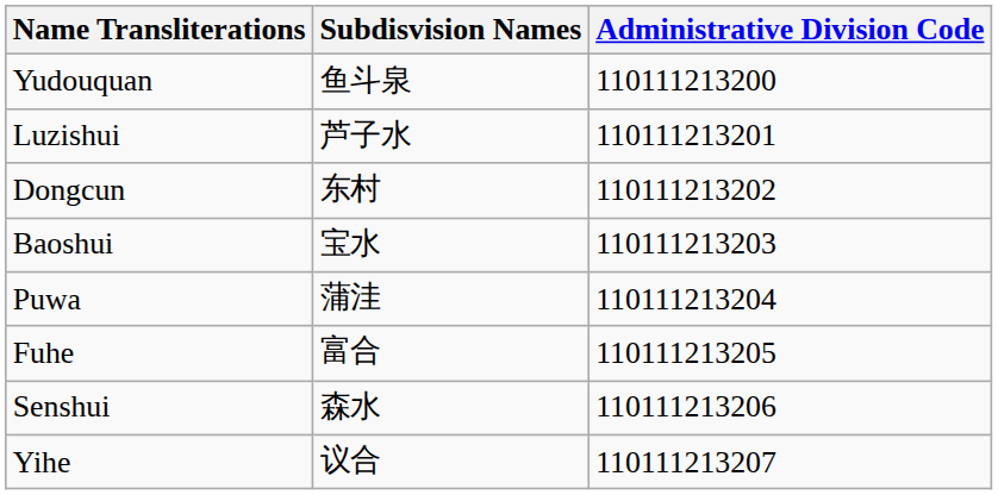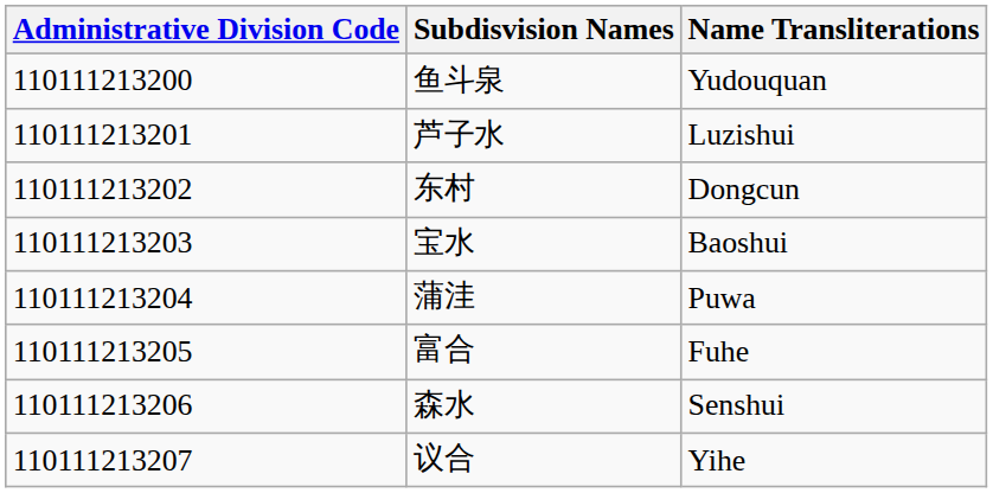 <table class="wikitable sortable">
 <tr>
+<th><a href='#'>Administrative Division Code</a></th>
+<th>Subdisvision Names</th>
 <th>Name Transliterations</th>
-<th>Subdisvision Names</th>
-<th><a href='#'>Administrative Division Code</a></th>
 </tr>
 <tr>
+<td>110111213200</td>
+<td>鱼斗泉</td>
 <td>Yudouquan</td>
-<td>鱼斗泉</td>
-<td>110111213200</td>
 </tr>
 <tr>
+<td>110111213201</td>
+<td>芦子水</td>
 <td>Luzishui</td>
-<td>芦子水</td>
-<td>110111213201</td>
 </tr>
 <tr>
+<td>110111213202</td>
+<td>东村</td>
 <td>Dongcun</td>
-<td>东村</td>
-<td>110111213202</td>
 </tr>
 <tr>
+<td>110111213203</td>
+<td>宝水</td>
 <td>Baoshui</td>
-<td>宝水</td>
-<td>110111213203</td>
 </tr>
 <tr>
+<td>110111213204</td>
+<td>蒲洼</td>
 <td>Puwa</td>
-<td>蒲洼</td>
-<td>110111213204</td>
 </tr>
 <tr>
+<td>110111213205</td>
+<td>富合</td>
 <td>Fuhe</td>
-<td>富合</td>
-<td>110111213205</td>
 </tr>
 <tr>
+<td>110111213206</td>
+<td>森水</td>
 <td>Senshui</td>
-<td>森水</td>
-<td>110111213206</td>
 </tr>
 <tr>
+<td>110111213207</td>
+<td>议合</td>
 <td>Yihe</td>
-<td>议合</td>
-<td>110111213207</td>
 </tr>
 </table>
